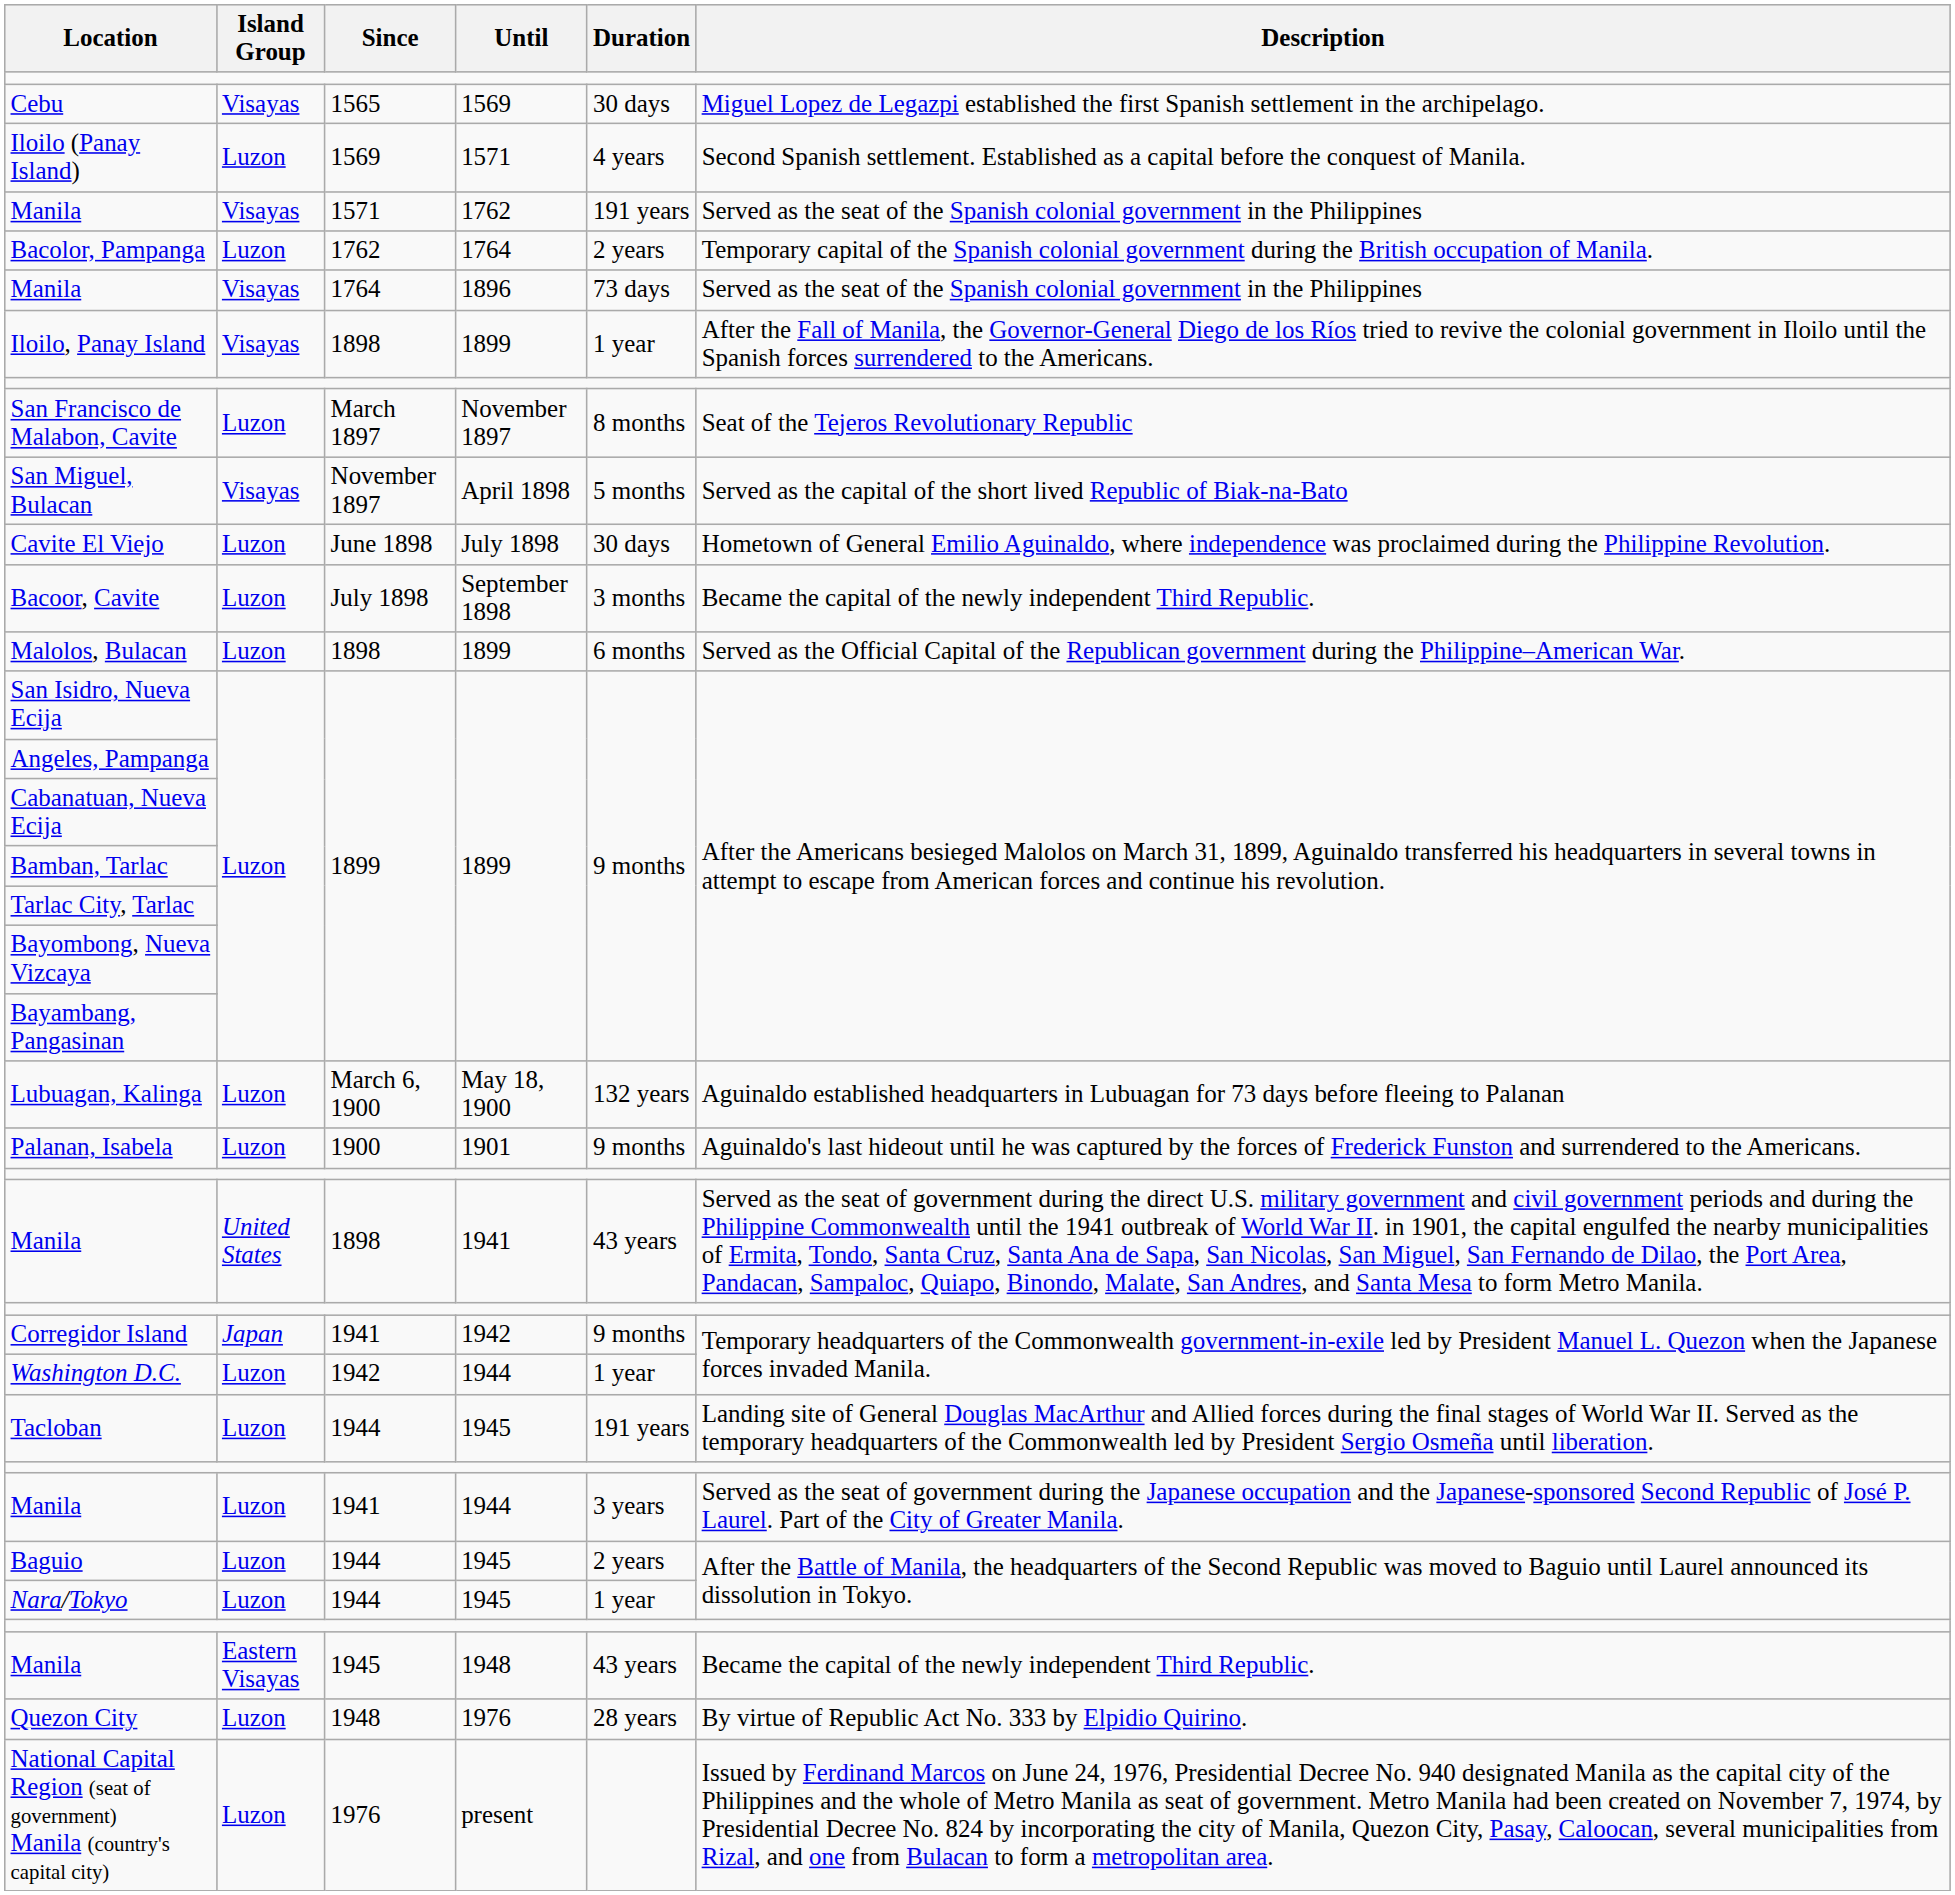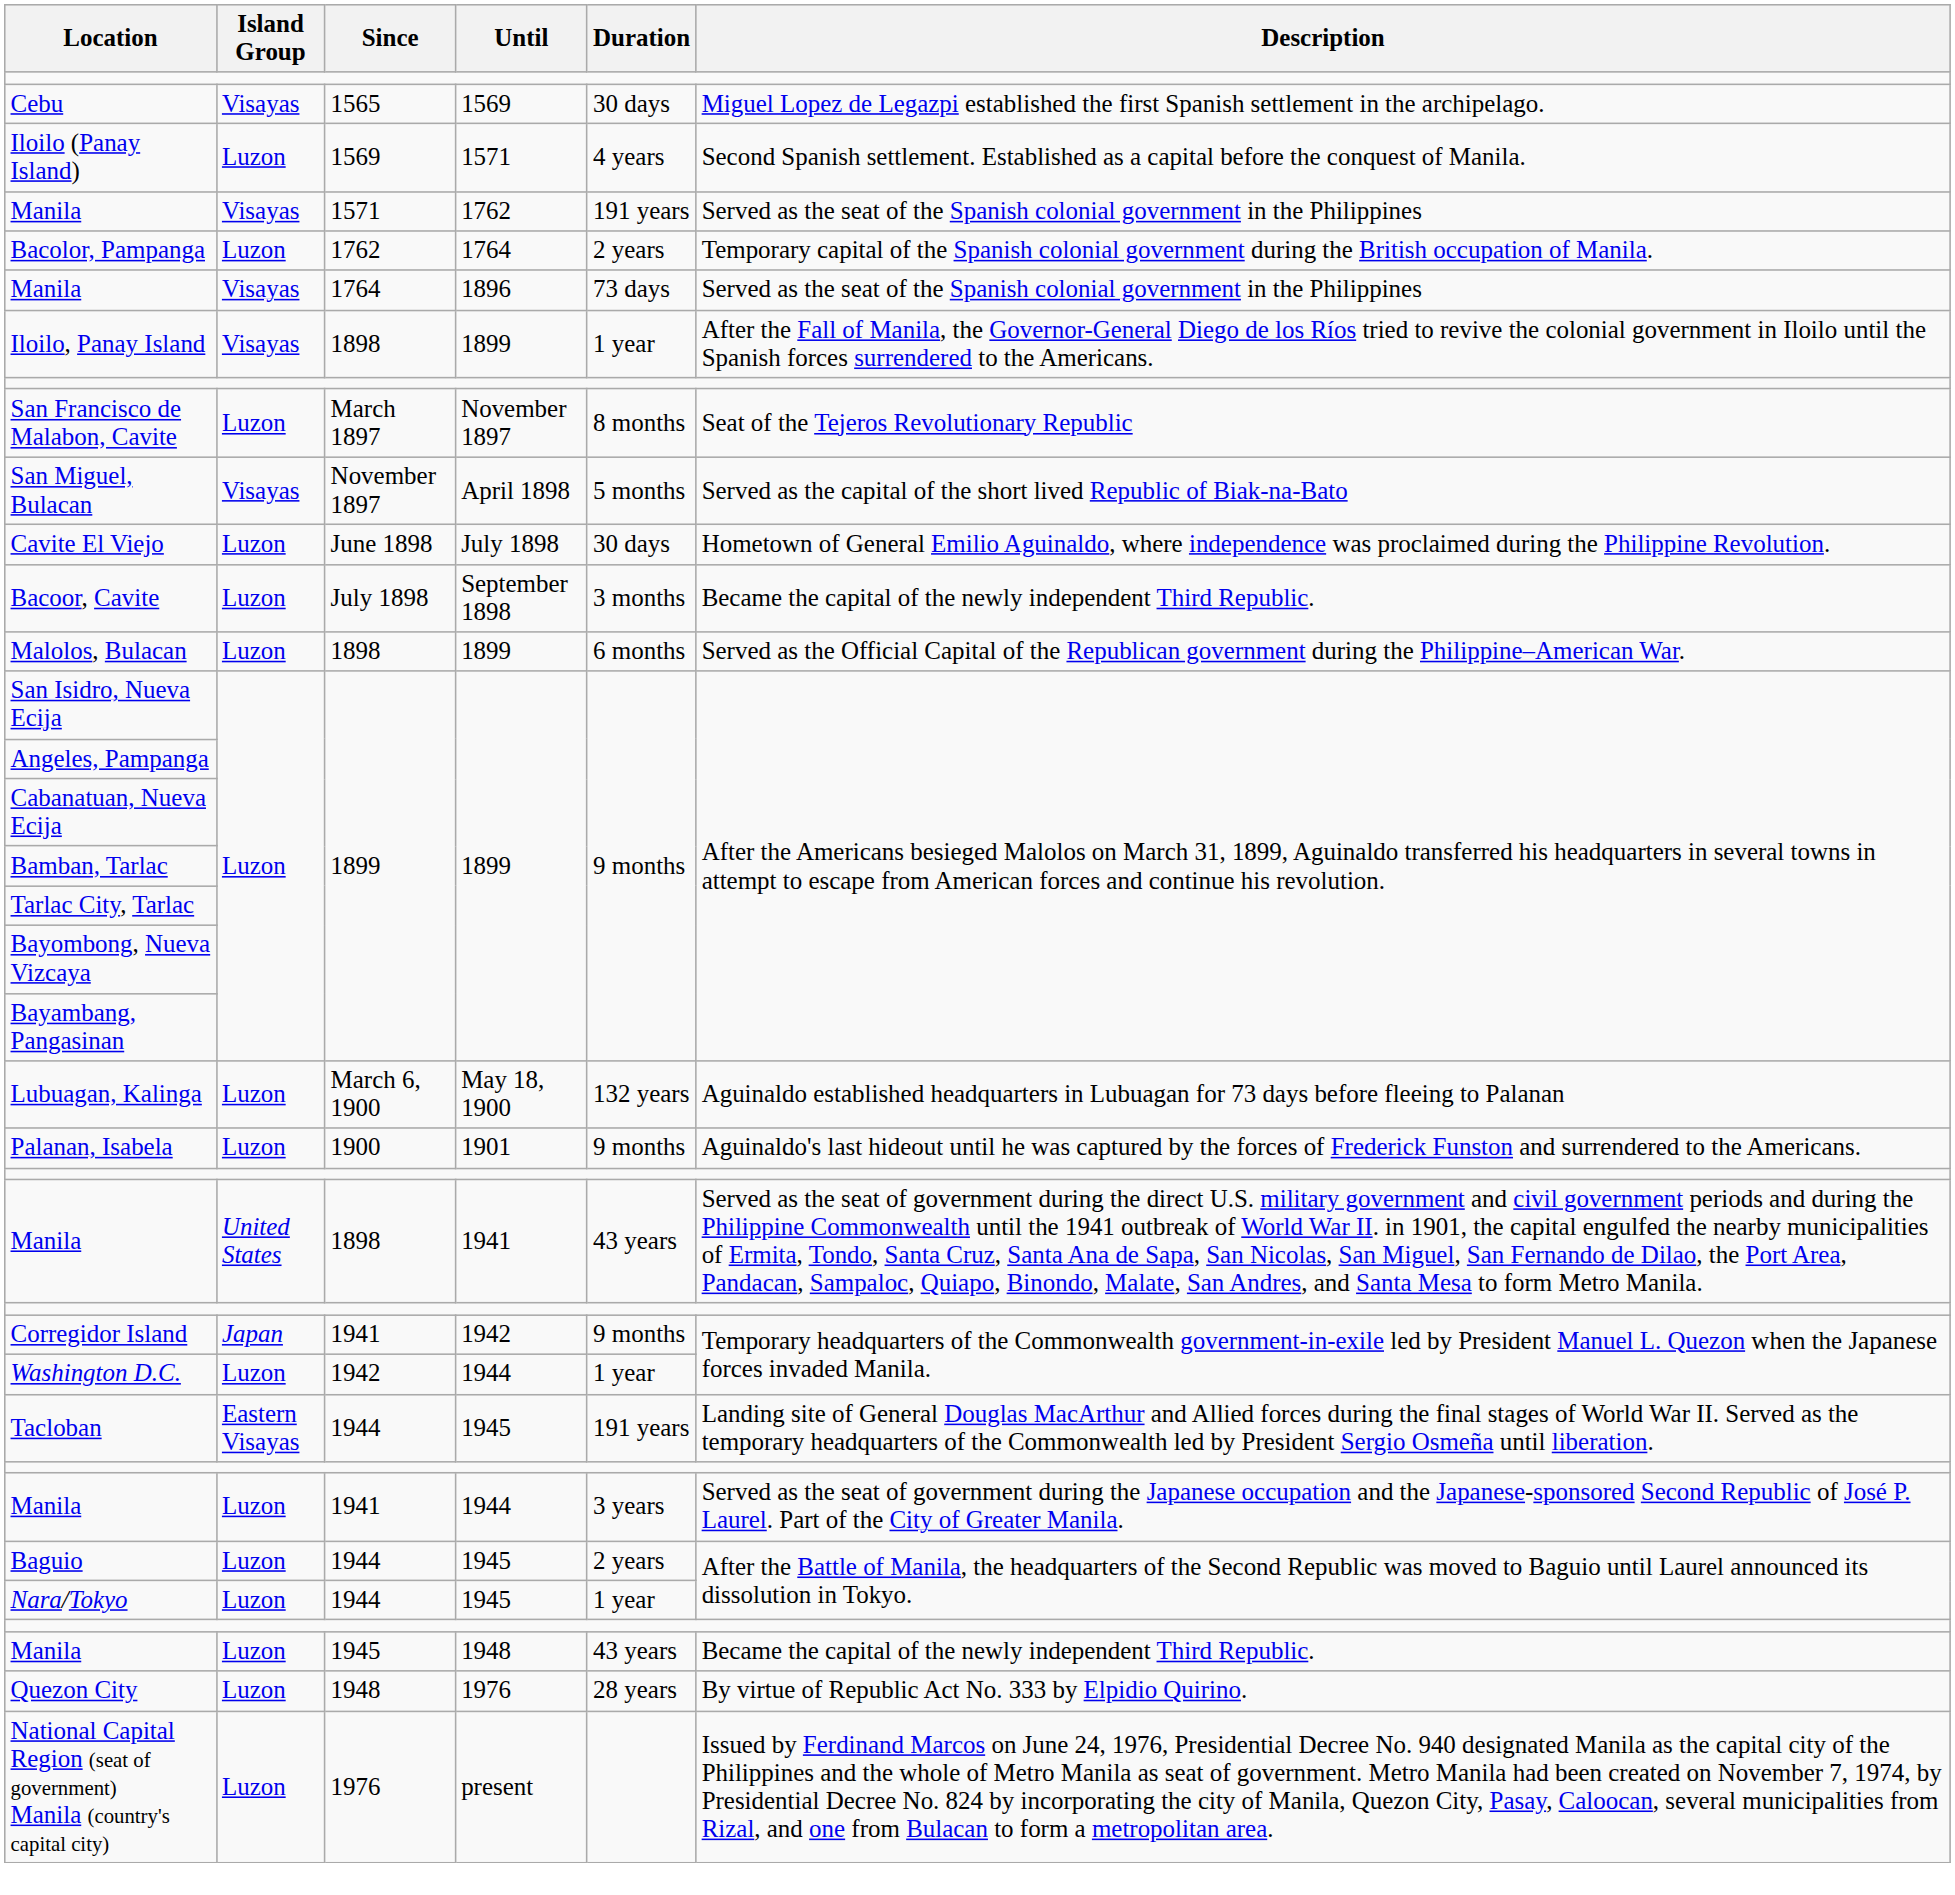 <table class="wikitable">
 <tr>
 <th>Location</th>
 <th>Island Group</th>
 <th>Since</th>
 <th>Until</th>
 <th>Duration</th>
 <th>Description</th>
 </tr>
 <tr>
 <td colspan="6"></td>
 </tr>
 <tr>
 <td><a href='#'>Cebu</a></td>
 <td><a href='#'>Visayas</a></td>
 <td>1565</td>
 <td>1569</td>
 <td>30 days</td>
 <td><a href='#'>Miguel Lopez de Legazpi</a> established the first Spanish settlement in the archipelago.</td>
 </tr>
 <tr>
 <td><a href='#'>Iloilo</a> (<a href='#'>Panay Island</a>)</td>
 <td><a href='#'>Luzon</a></td>
 <td>1569</td>
 <td>1571</td>
 <td>4 years</td>
 <td>Second Spanish settlement. Established as a capital before the conquest of Manila.</td>
 </tr>
 <tr>
 <td><a href='#'>Manila</a></td>
 <td><a href='#'>Visayas</a></td>
 <td>1571</td>
 <td>1762</td>
 <td>191 years</td>
 <td>Served as the seat of the <a href='#'>Spanish colonial government</a> in the Philippines</td>
 </tr>
 <tr>
 <td><a href='#'>Bacolor, Pampanga</a></td>
 <td><a href='#'>Luzon</a></td>
 <td>1762</td>
 <td>1764</td>
 <td>2 years</td>
 <td>Temporary capital of the <a href='#'>Spanish colonial government</a> during the <a href='#'>British occupation of Manila</a>.</td>
 </tr>
 <tr>
 <td><a href='#'>Manila</a></td>
 <td><a href='#'>Visayas</a></td>
 <td>1764</td>
 <td>1896</td>
 <td>73 days</td>
 <td>Served as the seat of the <a href='#'>Spanish colonial government</a> in the Philippines</td>
 </tr>
 <tr>
 <td><a href='#'>Iloilo</a>, <a href='#'>Panay Island</a></td>
 <td><a href='#'>Visayas</a></td>
 <td>1898</td>
 <td>1899</td>
 <td>1 year</td>
 <td>After the <a href='#'>Fall of Manila</a>, the <a href='#'>Governor-General</a> <a href='#'>Diego de los Ríos</a> tried to revive the colonial government in Iloilo until the Spanish forces <a href='#'>surrendered</a> to the Americans.</td>
 </tr>
 <tr>
 <td colspan="6"></td>
 </tr>
 <tr>
 <td><a href='#'>San Francisco de Malabon, Cavite</a></td>
 <td><a href='#'>Luzon</a></td>
 <td>March 1897</td>
 <td>November 1897</td>
 <td>8 months</td>
 <td>Seat of the <a href='#'>Tejeros Revolutionary Republic</a></td>
 </tr>
 <tr>
 <td><a href='#'>San Miguel, Bulacan</a></td>
 <td><a href='#'>Visayas</a></td>
 <td>November  1897</td>
 <td>April 1898</td>
 <td>5 months</td>
 <td>Served as the capital of the short lived <a href='#'>Republic of Biak-na-Bato</a></td>
 </tr>
 <tr>
 <td><a href='#'>Cavite El Viejo</a></td>
 <td><a href='#'>Luzon</a></td>
 <td>June 1898</td>
 <td>July 1898</td>
 <td>30 days</td>
 <td>Hometown of General <a href='#'>Emilio Aguinaldo</a>, where <a href='#'>independence</a> was proclaimed during the <a href='#'>Philippine Revolution</a>.</td>
 </tr>
 <tr>
 <td><a href='#'>Bacoor</a>, <a href='#'>Cavite</a></td>
 <td><a href='#'>Luzon</a></td>
 <td>July 1898</td>
 <td>September 1898</td>
 <td>3  months</td>
 <td>Became the capital of the newly independent <a href='#'>Third Republic</a>.</td>
 </tr>
 <tr>
 <td><a href='#'>Malolos</a>, <a href='#'>Bulacan</a></td>
 <td><a href='#'>Luzon</a></td>
 <td>1898</td>
 <td>1899</td>
 <td>6 months</td>
 <td>Served as the Official Capital of the <a href='#'>Republican government</a> during the <a href='#'>Philippine–American War</a>.</td>
 </tr>
 <tr>
 <td><a href='#'>San Isidro, Nueva Ecija</a></td>
 <td rowspan=7><a href='#'>Luzon</a></td>
 <td rowspan=7>1899</td>
 <td rowspan=7>1899</td>
 <td rowspan="7">9 months</td>
 <td rowspan=7>After the Americans besieged Malolos on March 31, 1899, Aguinaldo transferred his headquarters in several towns in attempt to escape from American forces and continue his revolution.</td>
 </tr>
 <tr>
 <td><a href='#'>Angeles, Pampanga</a></td>
 </tr>
 <tr>
 <td><a href='#'>Cabanatuan, Nueva Ecija</a></td>
 </tr>
 <tr>
 <td><a href='#'>Bamban, Tarlac</a></td>
 </tr>
 <tr>
 <td><a href='#'>Tarlac City</a>, <a href='#'>Tarlac</a></td>
 </tr>
 <tr>
 <td><a href='#'>Bayombong</a>, <a href='#'>Nueva Vizcaya</a></td>
 </tr>
 <tr>
 <td><a href='#'>Bayambang, Pangasinan</a></td>
 </tr>
 <tr>
 <td><a href='#'>Lubuagan, Kalinga</a></td>
 <td><a href='#'>Luzon</a></td>
 <td>March 6, 1900</td>
 <td>May 18, 1900</td>
 <td>132 years</td>
 <td>Aguinaldo established headquarters in Lubuagan for 73 days before fleeing to Palanan</td>
 </tr>
 <tr>
 <td><a href='#'>Palanan, Isabela</a></td>
 <td><a href='#'>Luzon</a></td>
 <td>1900</td>
 <td>1901</td>
 <td>9 months</td>
 <td>Aguinaldo's last hideout until he was captured by the forces of <a href='#'>Frederick Funston</a> and surrendered to the Americans.</td>
 </tr>
 <tr>
 <td colspan="6"></td>
 </tr>
 <tr>
 <td><a href='#'>Manila</a></td>
 <td><em><a href='#'>United States</a></em></td>
 <td>1898</td>
 <td>1941</td>
 <td>43 years</td>
 <td>Served as the seat of government during the direct U.S. <a href='#'>military government</a> and <a href='#'>civil government</a> periods and during the <a href='#'>Philippine Commonwealth</a> until the 1941 outbreak of <a href='#'>World War II</a>. in 1901, the capital engulfed the nearby municipalities of <a href='#'>Ermita</a>, <a href='#'>Tondo</a>, <a href='#'>Santa Cruz</a>, <a href='#'>Santa Ana de Sapa</a>, <a href='#'>San Nicolas</a>, <a href='#'>San Miguel</a>, <a href='#'>San Fernando de Dilao</a>, the <a href='#'>Port Area</a>, <a href='#'>Pandacan</a>, <a href='#'>Sampaloc</a>, <a href='#'>Quiapo</a>, <a href='#'>Binondo</a>, <a href='#'>Malate</a>, <a href='#'>San Andres</a>, and <a href='#'>Santa Mesa</a> to form Metro Manila.</td>
 </tr>
 <tr>
 <td colspan="6"></td>
 </tr>
 <tr>
 <td><a href='#'>Corregidor Island</a></td>
 <td><em><a href='#'>Japan</a></em></td>
 <td>1941</td>
 <td>1942</td>
 <td>9 months</td>
 <td rowspan="2">Temporary headquarters of the Commonwealth <a href='#'>government-in-exile</a> led by President <a href='#'>Manuel L. Quezon</a> when the Japanese forces invaded Manila.</td>
 </tr>
 <tr>
 <td><em><a href='#'>Washington D.C.</a></em></td>
 <td><a href='#'>Luzon</a></td>
 <td>1942</td>
 <td>1944</td>
 <td>1 year</td>
 </tr>
 <tr>
 <td><a href='#'>Tacloban</a></td>
-<td><a href='#'>Luzon</a></td>
+<td><a href='#'>Eastern Visayas</a></td>
 <td>1944</td>
 <td>1945</td>
 <td>191 years</td>
 <td>Landing site of General <a href='#'>Douglas MacArthur</a> and Allied forces during the final stages of World War II. Served as the temporary headquarters of the Commonwealth led by President <a href='#'>Sergio Osmeña</a> until <a href='#'>liberation</a>.</td>
 </tr>
 <tr>
 <td colspan="6"></td>
 </tr>
 <tr>
 <td><a href='#'>Manila</a></td>
 <td><a href='#'>Luzon</a></td>
 <td>1941</td>
 <td>1944</td>
 <td>3 years</td>
 <td>Served as the seat of government during the <a href='#'>Japanese occupation</a> and the <a href='#'>Japanese</a>-<a href='#'>sponsored</a> <a href='#'>Second Republic</a> of <a href='#'>José P. Laurel</a>. Part of the <a href='#'>City of Greater Manila</a>.</td>
 </tr>
 <tr>
 <td><a href='#'>Baguio</a></td>
 <td><a href='#'>Luzon</a></td>
 <td>1944</td>
 <td>1945</td>
 <td>2 years</td>
 <td rowspan="2">After the <a href='#'>Battle of Manila</a>, the headquarters of the Second Republic was moved to Baguio until Laurel announced its dissolution in Tokyo.</td>
 </tr>
 <tr>
 <td><em><a href='#'>Nara</a>/<a href='#'>Tokyo</a></em></td>
 <td><a href='#'>Luzon</a></td>
 <td>1944</td>
 <td>1945</td>
 <td>1 year</td>
 </tr>
 <tr>
 <td colspan="6"></td>
 </tr>
 <tr>
 <td><a href='#'>Manila</a></td>
-<td><a href='#'>Eastern Visayas</a></td>
+<td><a href='#'>Luzon</a></td>
 <td>1945</td>
 <td>1948</td>
 <td>43 years</td>
 <td>Became the capital of the newly independent <a href='#'>Third Republic</a>.</td>
 </tr>
 <tr>
 <td><a href='#'>Quezon City</a></td>
 <td><a href='#'>Luzon</a></td>
 <td>1948</td>
 <td>1976</td>
 <td>28 years</td>
 <td>By virtue of Republic Act No. 333 by <a href='#'>Elpidio Quirino</a>.</td>
 </tr>
 <tr>
 <td><a href='#'>National Capital Region</a> <small>(seat of government)</small><br> <a href='#'>Manila</a> <small>(country's capital city)</small></td>
 <td><a href='#'>Luzon</a></td>
 <td>1976</td>
 <td>present</td>
 <td></td>
 <td>Issued by <a href='#'>Ferdinand Marcos</a> on June 24, 1976, Presidential Decree No. 940 designated Manila as the capital city of the Philippines and the whole of Metro Manila as seat of government. Metro Manila had been created on November 7, 1974, by Presidential Decree No. 824 by incorporating the city of Manila, Quezon City, <a href='#'>Pasay</a>, <a href='#'>Caloocan</a>, several municipalities from <a href='#'>Rizal</a>, and <a href='#'>one</a> from <a href='#'>Bulacan</a> to form a <a href='#'>metropolitan area</a>.</td>
 </tr>
 </table>
